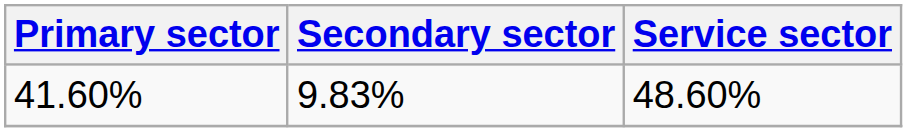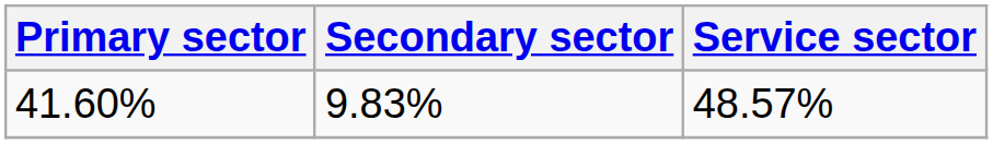 <table class="wikitable" border="1">
 <tr>
 <th><a href='#'>Primary sector</a></th>
 <th><a href='#'>Secondary sector</a></th>
 <th><a href='#'>Service sector</a></th>
 </tr>
 <tr>
 <td>41.60%</td>
 <td>9.83%</td>
-<td>48.60%</td>
+<td>48.57%</td>
 </tr>
 <tr>
 </tr>
 </table>
